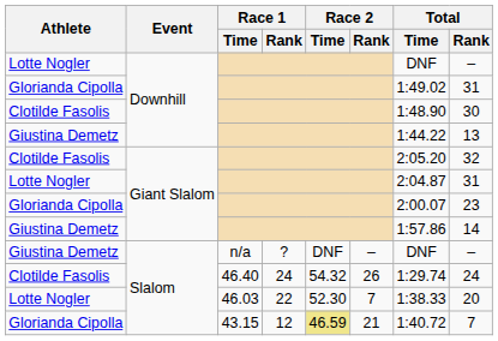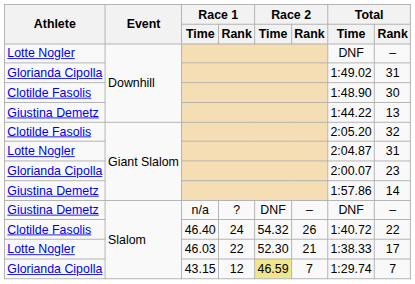 <table class="wikitable" style="font-size:90%">
 <tr>
 <th rowspan="2">Athlete</th>
 <th rowspan="2">Event</th>
 <th colspan="2">Race 1</th>
 <th colspan="2">Race 2</th>
 <th colspan="2">Total</th>
 </tr>
 <tr>
 <th>Time</th>
 <th>Rank</th>
 <th>Time</th>
 <th>Rank</th>
 <th>Time</th>
 <th>Rank</th>
 </tr>
 <tr>
 <td><a href='#'>Lotte Nogler</a></td>
 <td rowspan="4">Downhill</td>
 <td colspan="4" bgcolor="wheat"></td>
 <td align="center">DNF</td>
 <td align="center">–</td>
 </tr>
 <tr>
 <td><a href='#'>Glorianda Cipolla</a></td>
 <td colspan="4" bgcolor="wheat"></td>
 <td align="center">1:49.02</td>
 <td align="center">31</td>
 </tr>
 <tr>
 <td><a href='#'>Clotilde Fasolis</a></td>
 <td colspan="4" bgcolor="wheat"></td>
 <td align="center">1:48.90</td>
 <td align="center">30</td>
 </tr>
 <tr>
 <td><a href='#'>Giustina Demetz</a></td>
 <td colspan="4" bgcolor="wheat"></td>
 <td align="center">1:44.22</td>
 <td align="center">13</td>
 </tr>
 <tr>
 <td><a href='#'>Clotilde Fasolis</a></td>
 <td rowspan="4">Giant Slalom</td>
 <td colspan="4" bgcolor="wheat"></td>
 <td align="center">2:05.20</td>
 <td align="center">32</td>
 </tr>
 <tr>
 <td><a href='#'>Lotte Nogler</a></td>
 <td colspan="4" bgcolor="wheat"></td>
 <td align="center">2:04.87</td>
 <td align="center">31</td>
 </tr>
 <tr>
 <td><a href='#'>Glorianda Cipolla</a></td>
 <td colspan="4" bgcolor="wheat"></td>
 <td align="center">2:00.07</td>
 <td align="center">23</td>
 </tr>
 <tr>
 <td><a href='#'>Giustina Demetz</a></td>
 <td colspan="4" bgcolor="wheat"></td>
 <td align="center">1:57.86</td>
 <td align="center">14</td>
 </tr>
 <tr>
 <td><a href='#'>Giustina Demetz</a></td>
 <td rowspan="4">Slalom</td>
 <td align="center">n/a</td>
 <td align="center">?</td>
 <td align="center">DNF</td>
 <td align="center">–</td>
 <td align="center">DNF</td>
 <td align="center">–</td>
 </tr>
 <tr>
 <td><a href='#'>Clotilde Fasolis</a></td>
 <td align="center">46.40</td>
 <td align="center">24</td>
 <td align="center">54.32</td>
 <td align="center">26</td>
-<td align="center">1:29.74</td>
-<td align="center">24</td>
+<td align="center">1:40.72</td>
+<td align="center">22</td>
 </tr>
 <tr>
 <td><a href='#'>Lotte Nogler</a></td>
 <td align="center">46.03</td>
 <td align="center">22</td>
 <td align="center">52.30</td>
-<td align="center">7</td>
+<td align="center">21</td>
 <td align="center">1:38.33</td>
-<td align="center">20</td>
+<td align="center">17</td>
 </tr>
 <tr>
 <td><a href='#'>Glorianda Cipolla</a></td>
 <td align="center">43.15</td>
 <td align="center">12</td>
 <td align="center" style="background: khaki;">46.59</td>
-<td align="center">21</td>
-<td align="center">1:40.72</td>
+<td align="center">7</td>
+<td align="center">1:29.74</td>
 <td align="center">7</td>
 </tr>
 </table>
